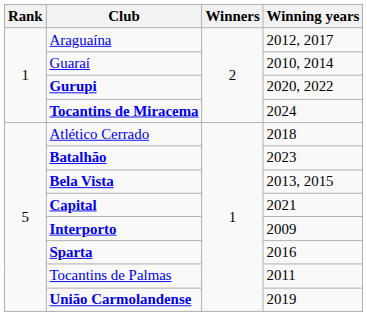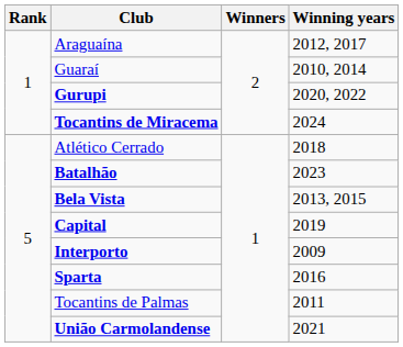 <table class="wikitable sortable">
 <tr>
 <th>Rank</th>
 <th>Club</th>
 <th>Winners</th>
 <th>Winning years</th>
 </tr>
 <tr>
 <td rowspan=4 align="center">1</td>
 <td><a href='#'>Araguaína</a></td>
 <td rowspan=4 align="center">2</td>
 <td>2012, 2017</td>
 </tr>
 <tr>
 <td><a href='#'>Guaraí</a></td>
 <td>2010, 2014</td>
 </tr>
 <tr>
 <td><strong><a href='#'>Gurupi</a></strong></td>
 <td>2020, 2022</td>
 </tr>
 <tr>
 <td><strong><a href='#'>Tocantins de Miracema</a></strong></td>
 <td>2024</td>
 </tr>
 <tr>
 <td rowspan=8 align="center">5</td>
 <td><a href='#'>Atlético Cerrado</a></td>
 <td rowspan=8 align="center">1</td>
 <td>2018</td>
 </tr>
 <tr>
 <td><strong><a href='#'>Batalhão</a></strong></td>
 <td>2023</td>
 </tr>
 <tr>
 <td><strong><a href='#'>Bela Vista</a></strong></td>
 <td>2013, 2015</td>
 </tr>
 <tr>
 <td><strong><a href='#'>Capital</a></strong></td>
-<td>2021</td>
+<td>2019</td>
 </tr>
 <tr>
 <td><strong><a href='#'>Interporto</a></strong></td>
 <td>2009</td>
 </tr>
 <tr>
 <td><strong><a href='#'>Sparta</a></strong></td>
 <td>2016</td>
 </tr>
 <tr>
 <td><a href='#'>Tocantins de Palmas</a></td>
 <td>2011</td>
 </tr>
 <tr>
 <td><strong><a href='#'>União Carmolandense</a></strong></td>
-<td>2019</td>
+<td>2021</td>
 </tr>
 </table>
